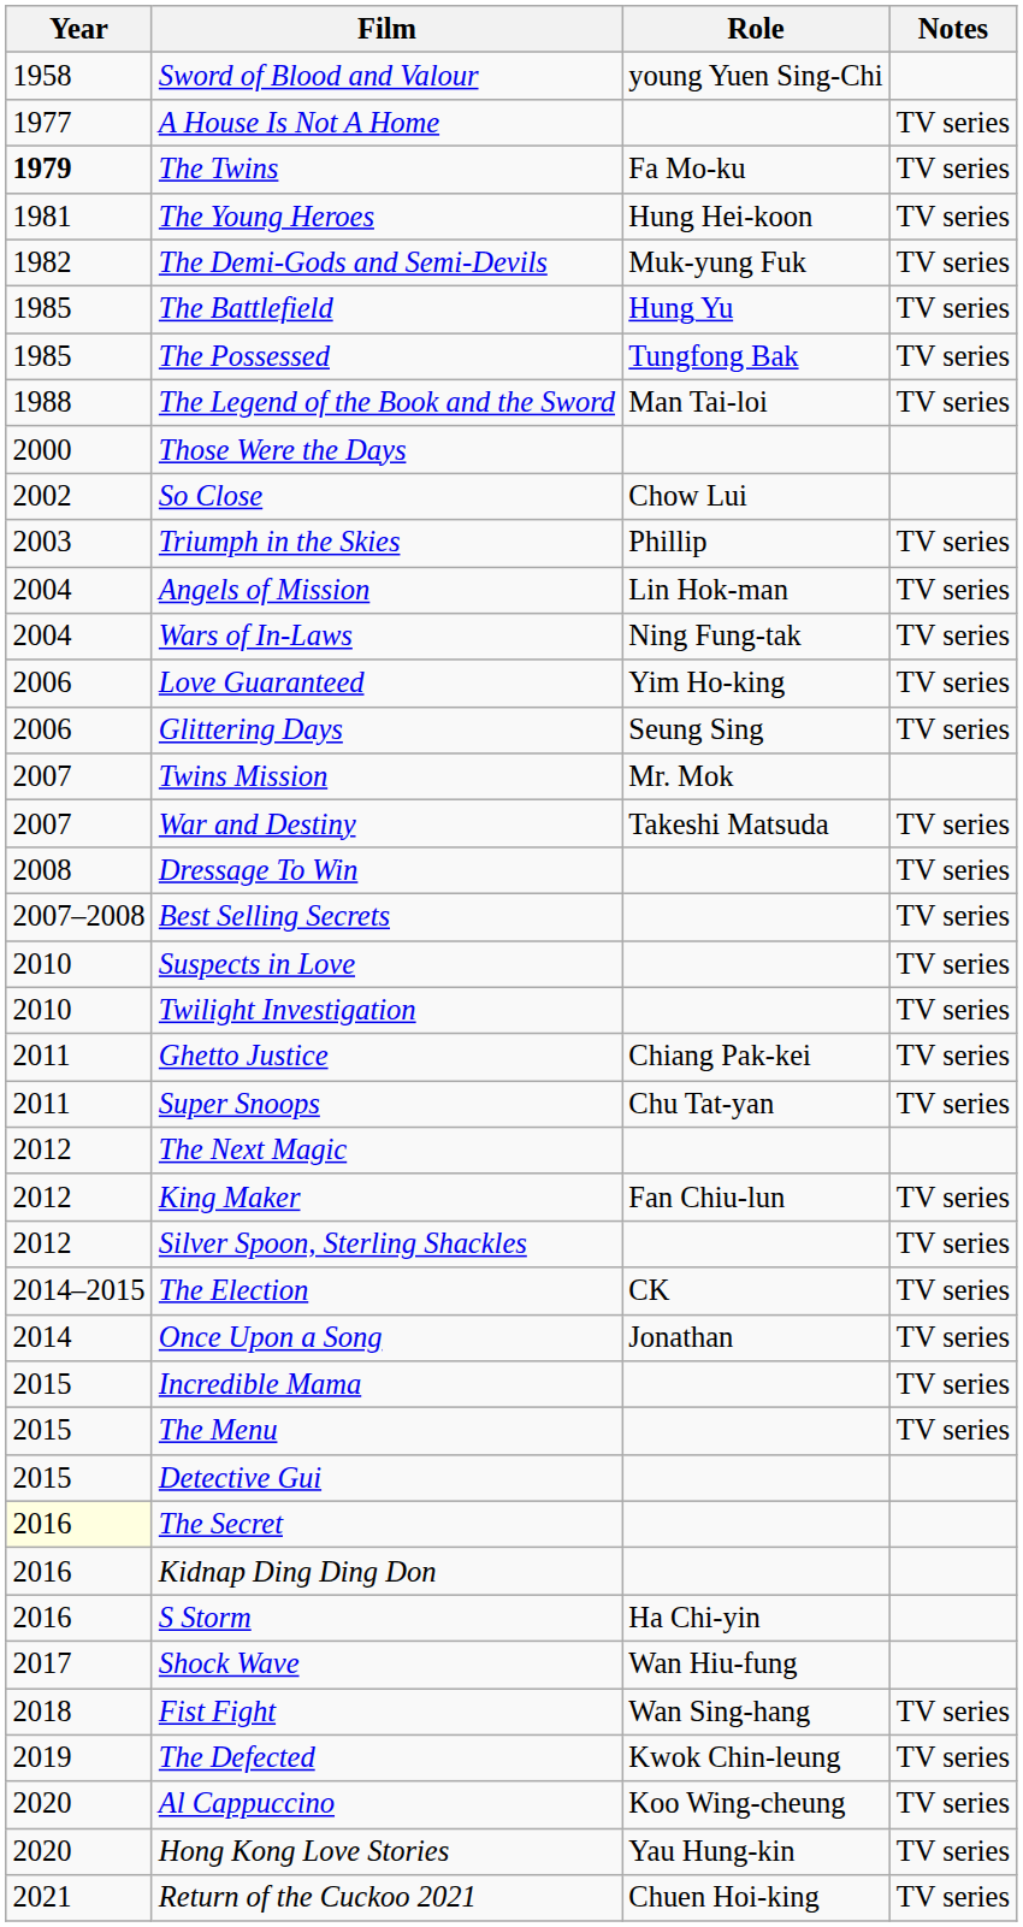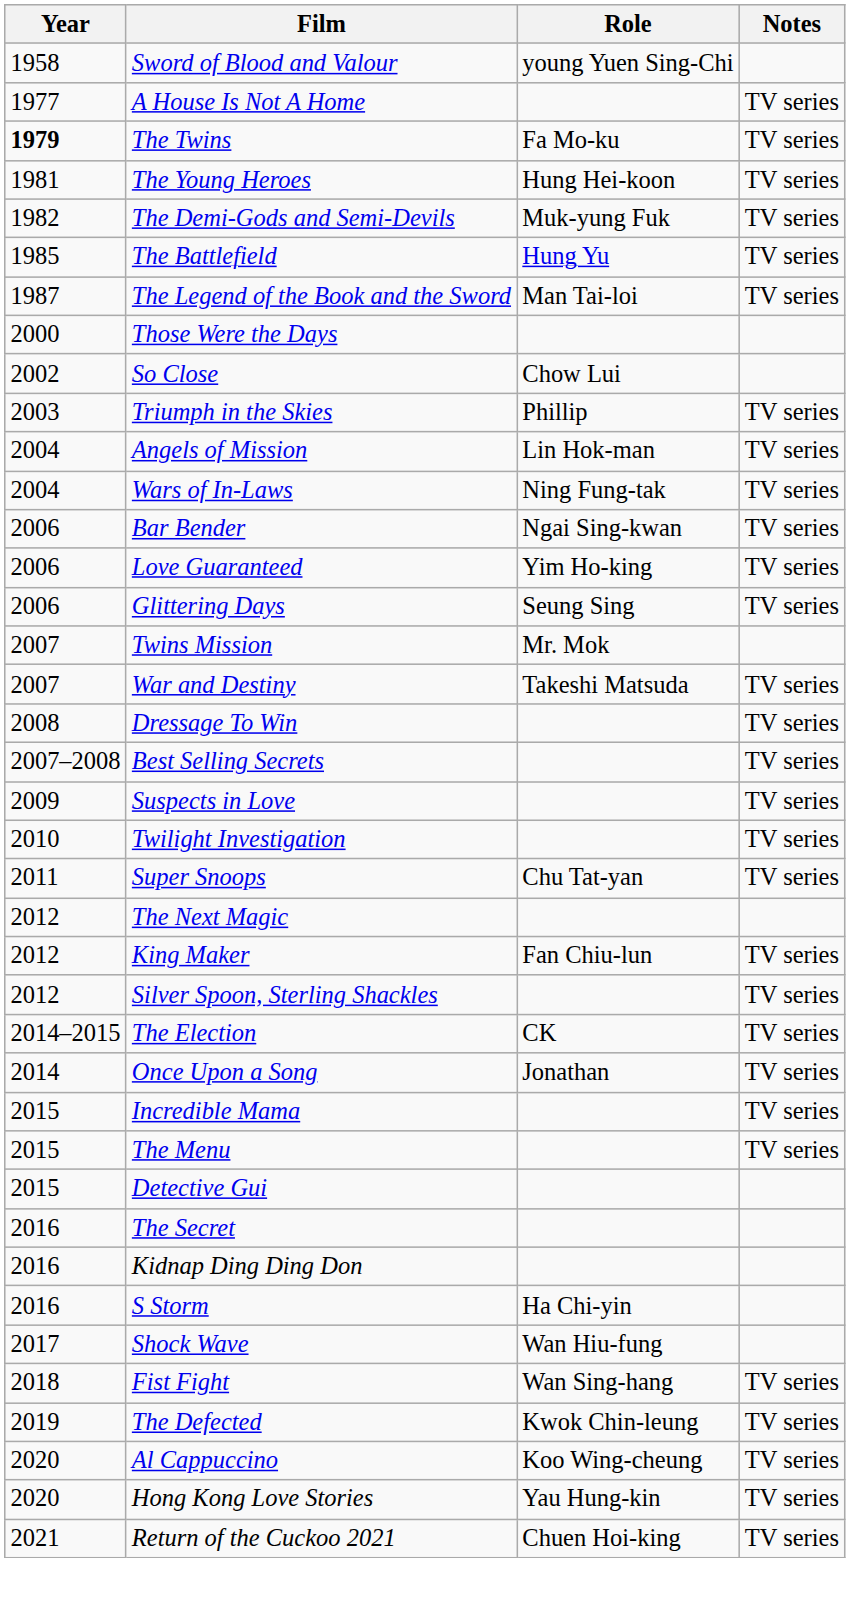 <table class="wikitable sortable">
 <tr>
 <th>Year</th>
 <th>Film</th>
 <th>Role</th>
 <th>Notes</th>
 </tr>
 <tr>
 <td>1958</td>
 <td><em><a href='#'>Sword of Blood and Valour</a></em></td>
 <td>young Yuen Sing-Chi</td>
 <td></td>
 </tr>
 <tr>
 <td>1977</td>
 <td><em><a href='#'>A House Is Not A Home</a></em></td>
 <td></td>
 <td>TV series</td>
 </tr>
 <tr>
 <td><strong>1979</strong></td>
 <td><em><a href='#'>The Twins</a></em></td>
 <td>Fa Mo-ku</td>
 <td>TV series</td>
 </tr>
 <tr>
 <td>1981</td>
 <td><em><a href='#'>The Young Heroes</a></em></td>
 <td>Hung Hei-koon</td>
 <td>TV series</td>
 </tr>
 <tr>
 <td>1982</td>
 <td><em><a href='#'>The Demi-Gods and Semi-Devils</a></em></td>
 <td>Muk-yung Fuk</td>
 <td>TV series</td>
 </tr>
 <tr>
 <td>1985</td>
 <td><em><a href='#'>The Battlefield</a></em></td>
 <td><a href='#'>Hung Yu</a></td>
 <td>TV series</td>
 </tr>
 <tr>
-<td>1985</td>
-<td><em><a href='#'>The Possessed</a></em></td>
-<td><a href='#'>Tungfong Bak</a></td>
-<td>TV series</td>
-</tr>
-<tr>
-<td>1988</td>
+<td>1987</td>
 <td><em><a href='#'>The Legend of the Book and the Sword</a></em></td>
 <td>Man Tai-loi</td>
 <td>TV series</td>
 </tr>
 <tr>
 <td>2000</td>
 <td><em><a href='#'>Those Were the Days</a></em></td>
 <td></td>
 <td></td>
 </tr>
 <tr>
 <td>2002</td>
 <td><em><a href='#'>So Close</a></em></td>
 <td>Chow Lui</td>
 <td></td>
 </tr>
 <tr>
 <td>2003</td>
 <td><em><a href='#'>Triumph in the Skies</a></em></td>
 <td>Phillip</td>
 <td>TV series</td>
 </tr>
 <tr>
 <td>2004</td>
 <td><em><a href='#'>Angels of Mission</a></em></td>
 <td>Lin Hok-man</td>
 <td>TV series</td>
 </tr>
 <tr>
 <td>2004</td>
 <td><em><a href='#'>Wars of In-Laws</a></em></td>
 <td>Ning Fung-tak</td>
+<td>TV series</td>
+</tr>
+<tr>
+<td>2006</td>
+<td><em><a href='#'>Bar Bender</a></em></td>
+<td>Ngai Sing-kwan</td>
 <td>TV series</td>
 </tr>
 <tr>
 <td>2006</td>
 <td><em><a href='#'>Love Guaranteed</a></em></td>
 <td>Yim Ho-king</td>
 <td>TV series</td>
 </tr>
 <tr>
 <td>2006</td>
 <td><em><a href='#'>Glittering Days</a></em></td>
 <td>Seung Sing</td>
 <td>TV series</td>
 </tr>
 <tr>
 <td>2007</td>
 <td><em><a href='#'>Twins Mission</a></em></td>
 <td>Mr. Mok</td>
 <td></td>
 </tr>
 <tr>
 <td>2007</td>
 <td><em><a href='#'>War and Destiny</a></em></td>
 <td>Takeshi Matsuda</td>
 <td>TV series</td>
 </tr>
 <tr>
 <td>2008</td>
 <td><em><a href='#'>Dressage To Win</a></em></td>
 <td></td>
 <td>TV series</td>
 </tr>
 <tr>
 <td>2007–2008</td>
 <td><em><a href='#'>Best Selling Secrets</a></em></td>
 <td></td>
 <td>TV series</td>
 </tr>
 <tr>
-<td>2010</td>
+<td>2009</td>
 <td><em><a href='#'>Suspects in Love</a></em></td>
 <td></td>
 <td>TV series</td>
 </tr>
 <tr>
 <td>2010</td>
 <td><em><a href='#'>Twilight Investigation</a></em></td>
 <td></td>
-<td>TV series</td>
-</tr>
-<tr>
-<td>2011</td>
-<td><em><a href='#'>Ghetto Justice</a></em></td>
-<td>Chiang Pak-kei</td>
 <td>TV series</td>
 </tr>
 <tr>
 <td>2011</td>
 <td><em><a href='#'>Super Snoops</a></em></td>
 <td>Chu Tat-yan</td>
 <td>TV series</td>
 </tr>
 <tr>
 <td>2012</td>
 <td><em><a href='#'>The Next Magic</a></em></td>
 <td></td>
 <td></td>
 </tr>
 <tr>
 <td>2012</td>
 <td><em><a href='#'>King Maker</a></em></td>
 <td>Fan Chiu-lun</td>
 <td>TV series</td>
 </tr>
 <tr>
 <td>2012</td>
 <td><em><a href='#'>Silver Spoon, Sterling Shackles</a></em></td>
 <td></td>
 <td>TV series</td>
 </tr>
 <tr>
 <td>2014–2015</td>
 <td><em><a href='#'>The Election</a></em></td>
 <td>CK</td>
 <td>TV series</td>
 </tr>
 <tr>
 <td>2014</td>
 <td><em><a href='#'>Once Upon a Song</a></em></td>
 <td>Jonathan</td>
 <td>TV series</td>
 </tr>
 <tr>
 <td>2015</td>
 <td><em><a href='#'>Incredible Mama</a></em></td>
 <td></td>
 <td>TV series</td>
 </tr>
 <tr>
 <td>2015</td>
 <td><em><a href='#'>The Menu</a></em></td>
 <td></td>
 <td>TV series</td>
 </tr>
 <tr>
 <td>2015</td>
 <td><em><a href='#'>Detective Gui</a></em></td>
 <td></td>
 <td></td>
 </tr>
 <tr>
-<td style="background: lightyellow;">2016</td>
+<td>2016</td>
 <td><em><a href='#'>The Secret</a></em></td>
 <td></td>
 <td></td>
 </tr>
 <tr>
 <td>2016</td>
 <td><em>Kidnap Ding Ding Don</em></td>
 <td></td>
 <td></td>
 </tr>
 <tr>
 <td>2016</td>
 <td><em><a href='#'>S Storm</a></em></td>
 <td>Ha Chi-yin</td>
 <td></td>
 </tr>
 <tr>
 <td>2017</td>
 <td><em><a href='#'>Shock Wave</a></em></td>
 <td>Wan Hiu-fung</td>
 <td></td>
 </tr>
 <tr>
 <td>2018</td>
 <td><em><a href='#'>Fist Fight</a></em></td>
 <td>Wan Sing-hang</td>
 <td>TV series</td>
 </tr>
 <tr>
 <td>2019</td>
 <td><em><a href='#'>The Defected</a></em></td>
 <td>Kwok Chin-leung</td>
 <td>TV series</td>
 </tr>
 <tr>
 <td>2020</td>
 <td><em><a href='#'>Al Cappuccino</a></em></td>
 <td>Koo Wing-cheung</td>
 <td>TV series</td>
 </tr>
 <tr>
 <td>2020</td>
 <td><em>Hong Kong Love Stories</em></td>
 <td>Yau Hung-kin</td>
 <td>TV series</td>
 </tr>
 <tr>
 <td>2021</td>
 <td><em>Return of the Cuckoo 2021</em></td>
 <td>Chuen Hoi-king</td>
 <td>TV series</td>
 </tr>
 </table>
